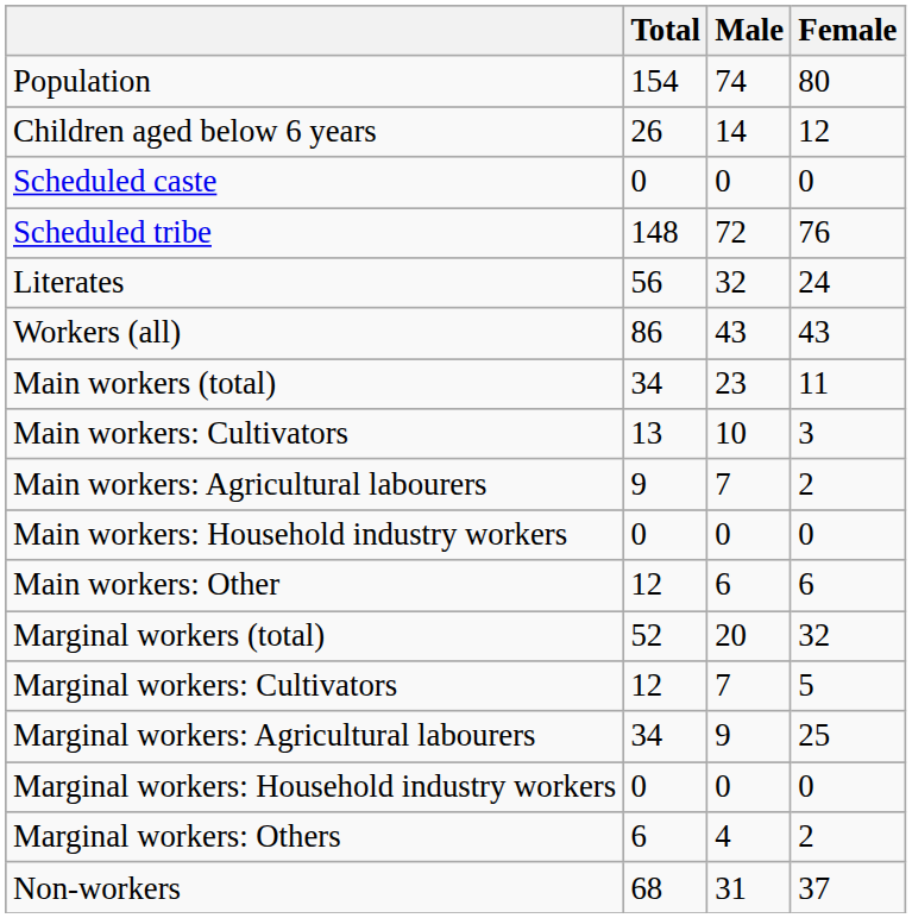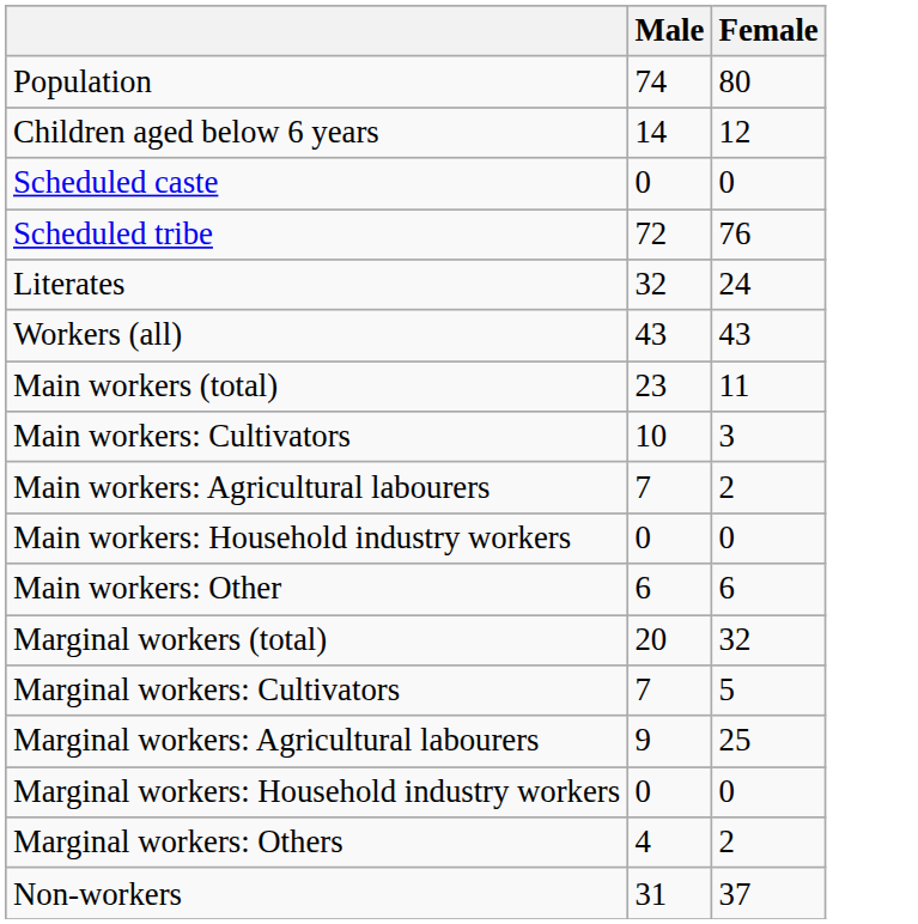 <table class="wikitable sortable">
 <tr>
 <th></th>
-<th>Total</th>
 <th>Male</th>
 <th>Female</th>
 </tr>
 <tr>
 <td>Population</td>
-<td>154</td>
 <td>74</td>
 <td>80</td>
 </tr>
 <tr>
 <td>Children aged below 6 years</td>
-<td>26</td>
 <td>14</td>
 <td>12</td>
 </tr>
 <tr>
 <td><a href='#'>Scheduled caste</a></td>
 <td>0</td>
 <td>0</td>
-<td>0</td>
 </tr>
 <tr>
 <td><a href='#'>Scheduled tribe</a></td>
-<td>148</td>
 <td>72</td>
 <td>76</td>
 </tr>
 <tr>
 <td>Literates</td>
-<td>56</td>
 <td>32</td>
 <td>24</td>
 </tr>
 <tr>
 <td>Workers (all)</td>
-<td>86</td>
 <td>43</td>
 <td>43</td>
 </tr>
 <tr>
 <td>Main workers (total)</td>
-<td>34</td>
 <td>23</td>
 <td>11</td>
 </tr>
 <tr>
 <td>Main workers: Cultivators</td>
-<td>13</td>
 <td>10</td>
 <td>3</td>
 </tr>
 <tr>
 <td>Main workers: Agricultural labourers</td>
-<td>9</td>
 <td>7</td>
 <td>2</td>
 </tr>
 <tr>
 <td>Main workers: Household industry workers</td>
 <td>0</td>
 <td>0</td>
-<td>0</td>
 </tr>
 <tr>
 <td>Main workers: Other</td>
-<td>12</td>
 <td>6</td>
 <td>6</td>
 </tr>
 <tr>
 <td>Marginal workers (total)</td>
-<td>52</td>
 <td>20</td>
 <td>32</td>
 </tr>
 <tr>
 <td>Marginal workers: Cultivators</td>
-<td>12</td>
 <td>7</td>
 <td>5</td>
 </tr>
 <tr>
 <td>Marginal workers: Agricultural labourers</td>
-<td>34</td>
 <td>9</td>
 <td>25</td>
 </tr>
 <tr>
 <td>Marginal workers: Household industry workers</td>
 <td>0</td>
 <td>0</td>
-<td>0</td>
 </tr>
 <tr>
 <td>Marginal workers: Others</td>
-<td>6</td>
 <td>4</td>
 <td>2</td>
 </tr>
 <tr>
 <td>Non-workers</td>
-<td>68</td>
 <td>31</td>
 <td>37</td>
 </tr>
 </table>
